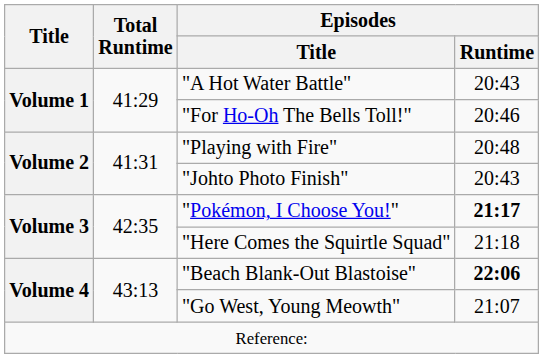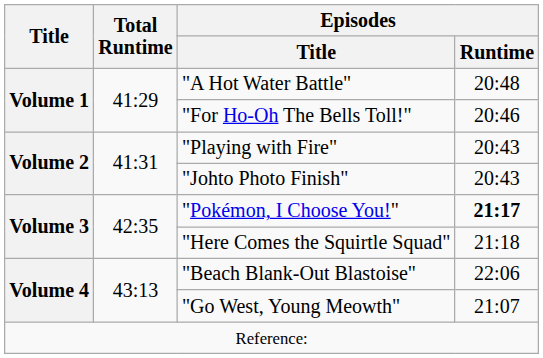 <table class="wikitable" style="text-align: center;">
 <tr>
 <th rowspan="2">Title</th>
 <th rowspan="2">Total<br>Runtime</th>
 <th colspan="2">Episodes</th>
 </tr>
 <tr>
 <th>Title</th>
 <th>Runtime</th>
 </tr>
 <tr>
 <th rowspan="2">Volume 1</th>
 <td rowspan="2">41:29</td>
 <td style="text-align: left;">"A Hot Water Battle"</td>
-<td>20:43</td>
+<td>20:48</td>
 </tr>
 <tr>
 <td style="text-align: left;">"For <a href='#'>Ho-Oh</a> The Bells Toll!"</td>
 <td>20:46</td>
 </tr>
 <tr>
 <th rowspan="2">Volume 2</th>
 <td rowspan="2">41:31</td>
 <td style="text-align: left;">"Playing with Fire"</td>
-<td>20:48</td>
+<td>20:43</td>
 </tr>
 <tr>
 <td style="text-align: left;">"Johto Photo Finish"</td>
 <td>20:43</td>
 </tr>
 <tr>
 <th rowspan="2">Volume 3</th>
 <td rowspan="2">42:35</td>
 <td style="text-align: left;">"<a href='#'>Pokémon, I Choose You!</a>"</td>
 <td><strong>21:17</strong></td>
 </tr>
 <tr>
 <td style="text-align: left;">"Here Comes the Squirtle Squad"</td>
 <td>21:18</td>
 </tr>
 <tr>
 <th rowspan="2">Volume 4</th>
 <td rowspan="2">43:13</td>
 <td style="text-align: left;">"Beach Blank-Out Blastoise"</td>
-<td><strong>22:06</strong></td>
+<td>22:06</td>
 </tr>
 <tr>
 <td style="text-align: left;">"Go West, Young Meowth"</td>
 <td>21:07</td>
 </tr>
 <tr>
 <td colspan="4"><small>Reference: </small></td>
 </tr>
 </table>
